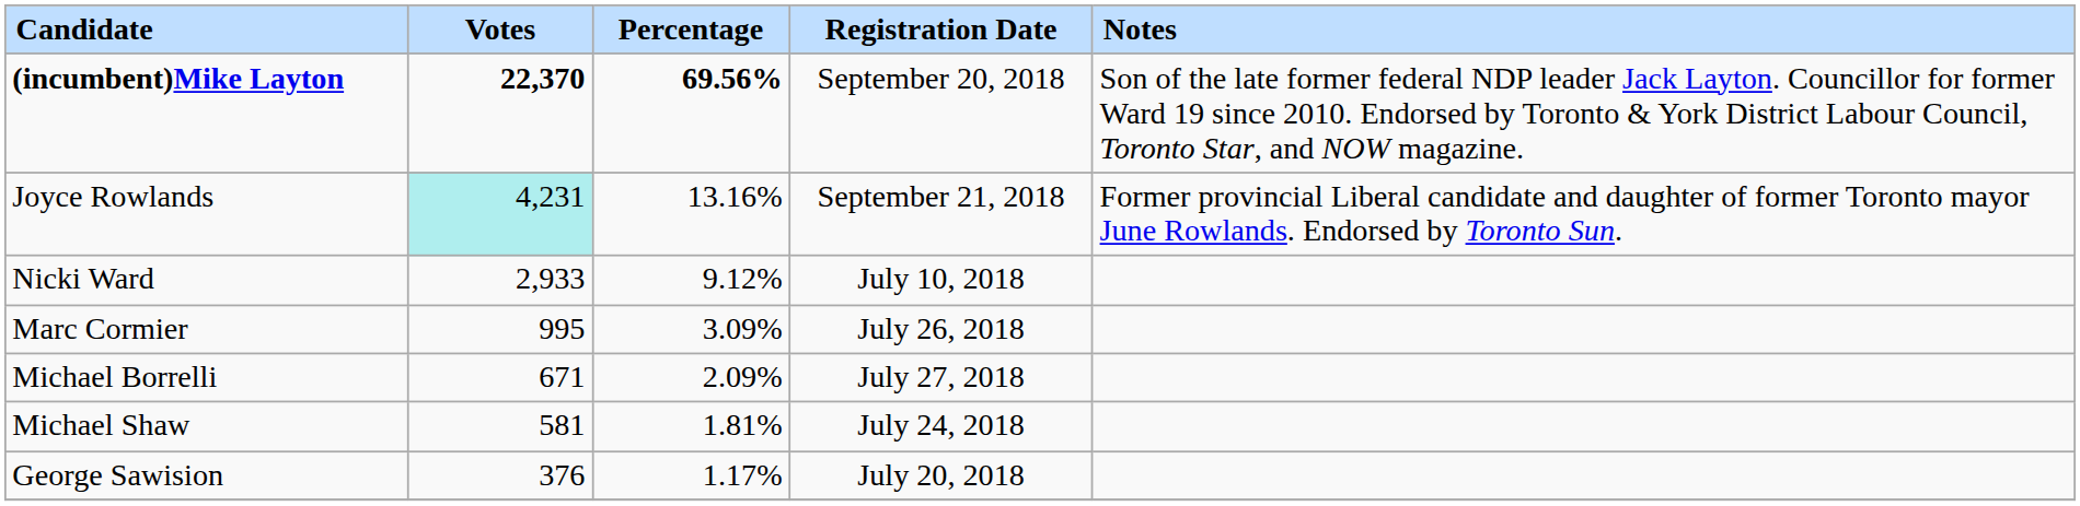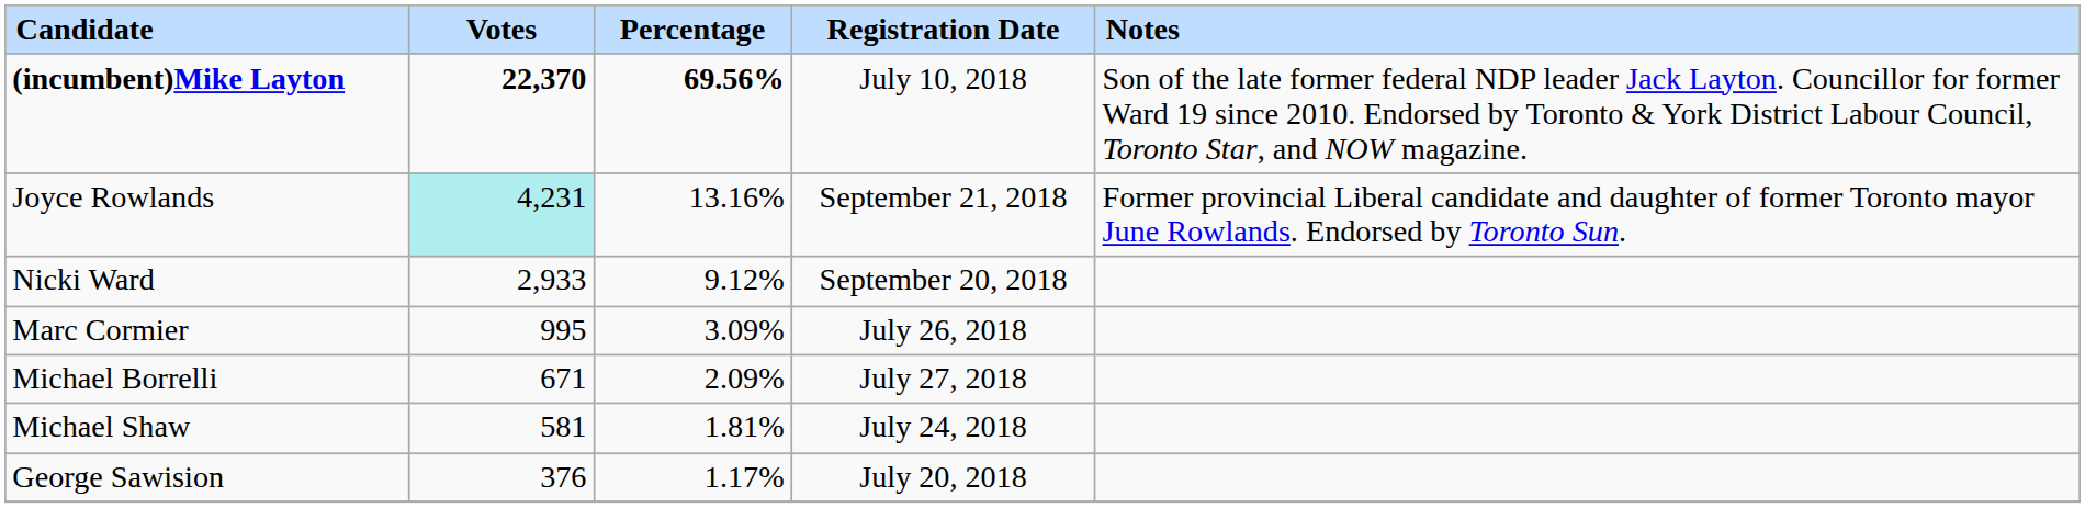 <table class="sortable wikitable">
 <tr>
 <th scope="col" style="background-color:#bfdeff;width:200px;text-align:left;padding-left:5px;">Candidate</th>
 <th scope="col" style="background-color:#bfdeff;width:88px;">Votes</th>
 <th scope="col" style="background-color:#bfdeff;width:95px;">Percentage</th>
 <th scope="col" style="background-color:#bfdeff;width:150px;">Registration Date</th>
 <th scope="col" style="background-color:#bfdeff;width:500px;text-align:left;padding-left:5px;">Notes</th>
 </tr>
 <tr>
 <td valign="top"><strong>(incumbent)<a href='#'>Mike Layton</a></strong></td>
 <td valign="top" align="right"><strong> 22,370</strong></td>
 <td valign="top" align="right"><strong>69.56%</strong></td>
-<td valign="top" align="center">September 20, 2018</td>
+<td valign="top" align="center">July 10, 2018</td>
 <td>Son of the late former federal NDP leader <a href='#'>Jack Layton</a>. Councillor for former Ward 19 since 2010. Endorsed by Toronto & York District Labour Council,  <em>Toronto Star</em>, and <em>NOW</em> magazine.</td>
 </tr>
 <tr>
 <td valign="top">Joyce Rowlands</td>
 <td valign="top" align="right" style="background: paleturquoise;">4,231</td>
 <td valign="top" align="right">13.16%</td>
 <td valign="top" align="center">September 21, 2018</td>
 <td>Former provincial Liberal candidate and daughter of former Toronto mayor <a href='#'>June Rowlands</a>. Endorsed by <em><a href='#'>Toronto Sun</a></em>.</td>
 </tr>
 <tr>
 <td valign="top">Nicki Ward</td>
 <td valign="top" align="right">2,933</td>
 <td valign="top" align="right">9.12%</td>
-<td valign="top" align="center">July 10, 2018</td>
+<td valign="top" align="center">September 20, 2018</td>
 <td></td>
 </tr>
 <tr>
 <td valign="top">Marc Cormier</td>
 <td valign="top" align="right">995</td>
 <td valign="top" align="right">3.09%</td>
 <td valign="top" align="center">July 26, 2018</td>
 <td></td>
 </tr>
 <tr>
 <td valign="top">Michael Borrelli</td>
 <td valign="top" align="right">671</td>
 <td valign="top" align="right">2.09%</td>
 <td valign="top" align="center">July 27, 2018</td>
 <td></td>
 </tr>
 <tr>
 <td valign="top">Michael Shaw</td>
 <td valign="top" align="right">581</td>
 <td valign="top" align="right">1.81%</td>
 <td valign="top" align="center">July 24, 2018</td>
 <td></td>
 </tr>
 <tr>
 <td valign="top">George Sawision</td>
 <td valign="top" align="right">376</td>
 <td valign="top" align="right">1.17%</td>
 <td valign="top" align="center">July 20, 2018</td>
 <td></td>
 </tr>
 <tr>
 </tr>
 </table>
